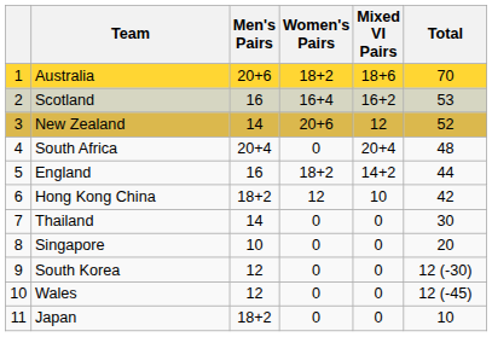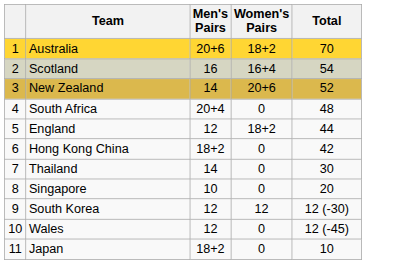 <table class="wikitable" style="font-size: 100%">
 <tr>
 <th width="20"></th>
 <th width="200">Team</th>
 <th width="20">Men's Pairs</th>
 <th width="20">Women's Pairs</th>
-<th width="20">Mixed VI Pairs</th>
 <th width="80">Total</th>
 </tr>
 <tr align="center" style="background: #FFD633;">
 <td>1</td>
 <td align="left"> Australia</td>
 <td>20+6</td>
 <td>18+2</td>
-<td>18+6</td>
 <td>70</td>
 </tr>
 <tr align="center" style="background: #D6D6C2;">
 <td>2</td>
 <td align="left"> Scotland</td>
 <td>16</td>
 <td>16+4</td>
-<td>16+2</td>
-<td>53</td>
+<td>54</td>
 </tr>
 <tr align="center" style="background: #DBB84D;">
 <td>3</td>
 <td align="left"> New Zealand</td>
 <td>14</td>
 <td>20+6</td>
-<td>12</td>
 <td>52</td>
 </tr>
 <tr align="center">
 <td>4</td>
 <td align="left"> South Africa</td>
 <td>20+4</td>
 <td>0</td>
-<td>20+4</td>
 <td>48</td>
 </tr>
 <tr align="center">
 <td>5</td>
 <td align="left"> England</td>
-<td>16</td>
+<td>12</td>
 <td>18+2</td>
-<td>14+2</td>
 <td>44</td>
 </tr>
 <tr align="center">
 <td>6</td>
 <td align="left"> Hong Kong China</td>
 <td>18+2</td>
-<td>12</td>
-<td>10</td>
+<td>0</td>
 <td>42</td>
 </tr>
 <tr align="center">
 <td>7</td>
 <td align="left"> Thailand</td>
 <td>14</td>
-<td>0</td>
 <td>0</td>
 <td>30</td>
 </tr>
 <tr align="center">
 <td>8</td>
 <td align="left"> Singapore</td>
 <td>10</td>
 <td>0</td>
-<td>0</td>
 <td>20</td>
 </tr>
 <tr align="center">
 <td>9</td>
 <td align="left"> South Korea</td>
 <td>12</td>
-<td>0</td>
-<td>0</td>
+<td>12</td>
 <td>12 (-30)</td>
 </tr>
 <tr align="center">
 <td>10</td>
 <td align="left"> Wales</td>
 <td>12</td>
-<td>0</td>
 <td>0</td>
 <td>12 (-45)</td>
 </tr>
 <tr align="center">
 <td>11</td>
 <td align="left"> Japan</td>
 <td>18+2</td>
 <td>0</td>
-<td>0</td>
 <td>10</td>
 </tr>
 </table>
